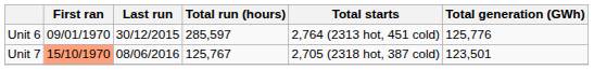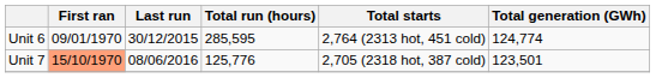 <table class="wikitable">
 <tr>
 <th></th>
 <th>First ran</th>
 <th>Last run</th>
 <th>Total run (hours)</th>
 <th>Total starts</th>
 <th>Total generation (GWh)</th>
 </tr>
 <tr>
 <td>Unit 6</td>
 <td>09/01/1970</td>
 <td>30/12/2015</td>
-<td>285,597</td>
+<td>285,595</td>
 <td>2,764 (2313 hot, 451 cold)</td>
-<td>125,776</td>
+<td>124,774</td>
 </tr>
 <tr>
 <td>Unit 7</td>
 <td style="background: lightsalmon;">15/10/1970</td>
 <td>08/06/2016</td>
-<td>125,767</td>
+<td>125,776</td>
 <td>2,705 (2318 hot, 387 cold)</td>
 <td>123,501</td>
 </tr>
 <tr>
 </tr>
 </table>
